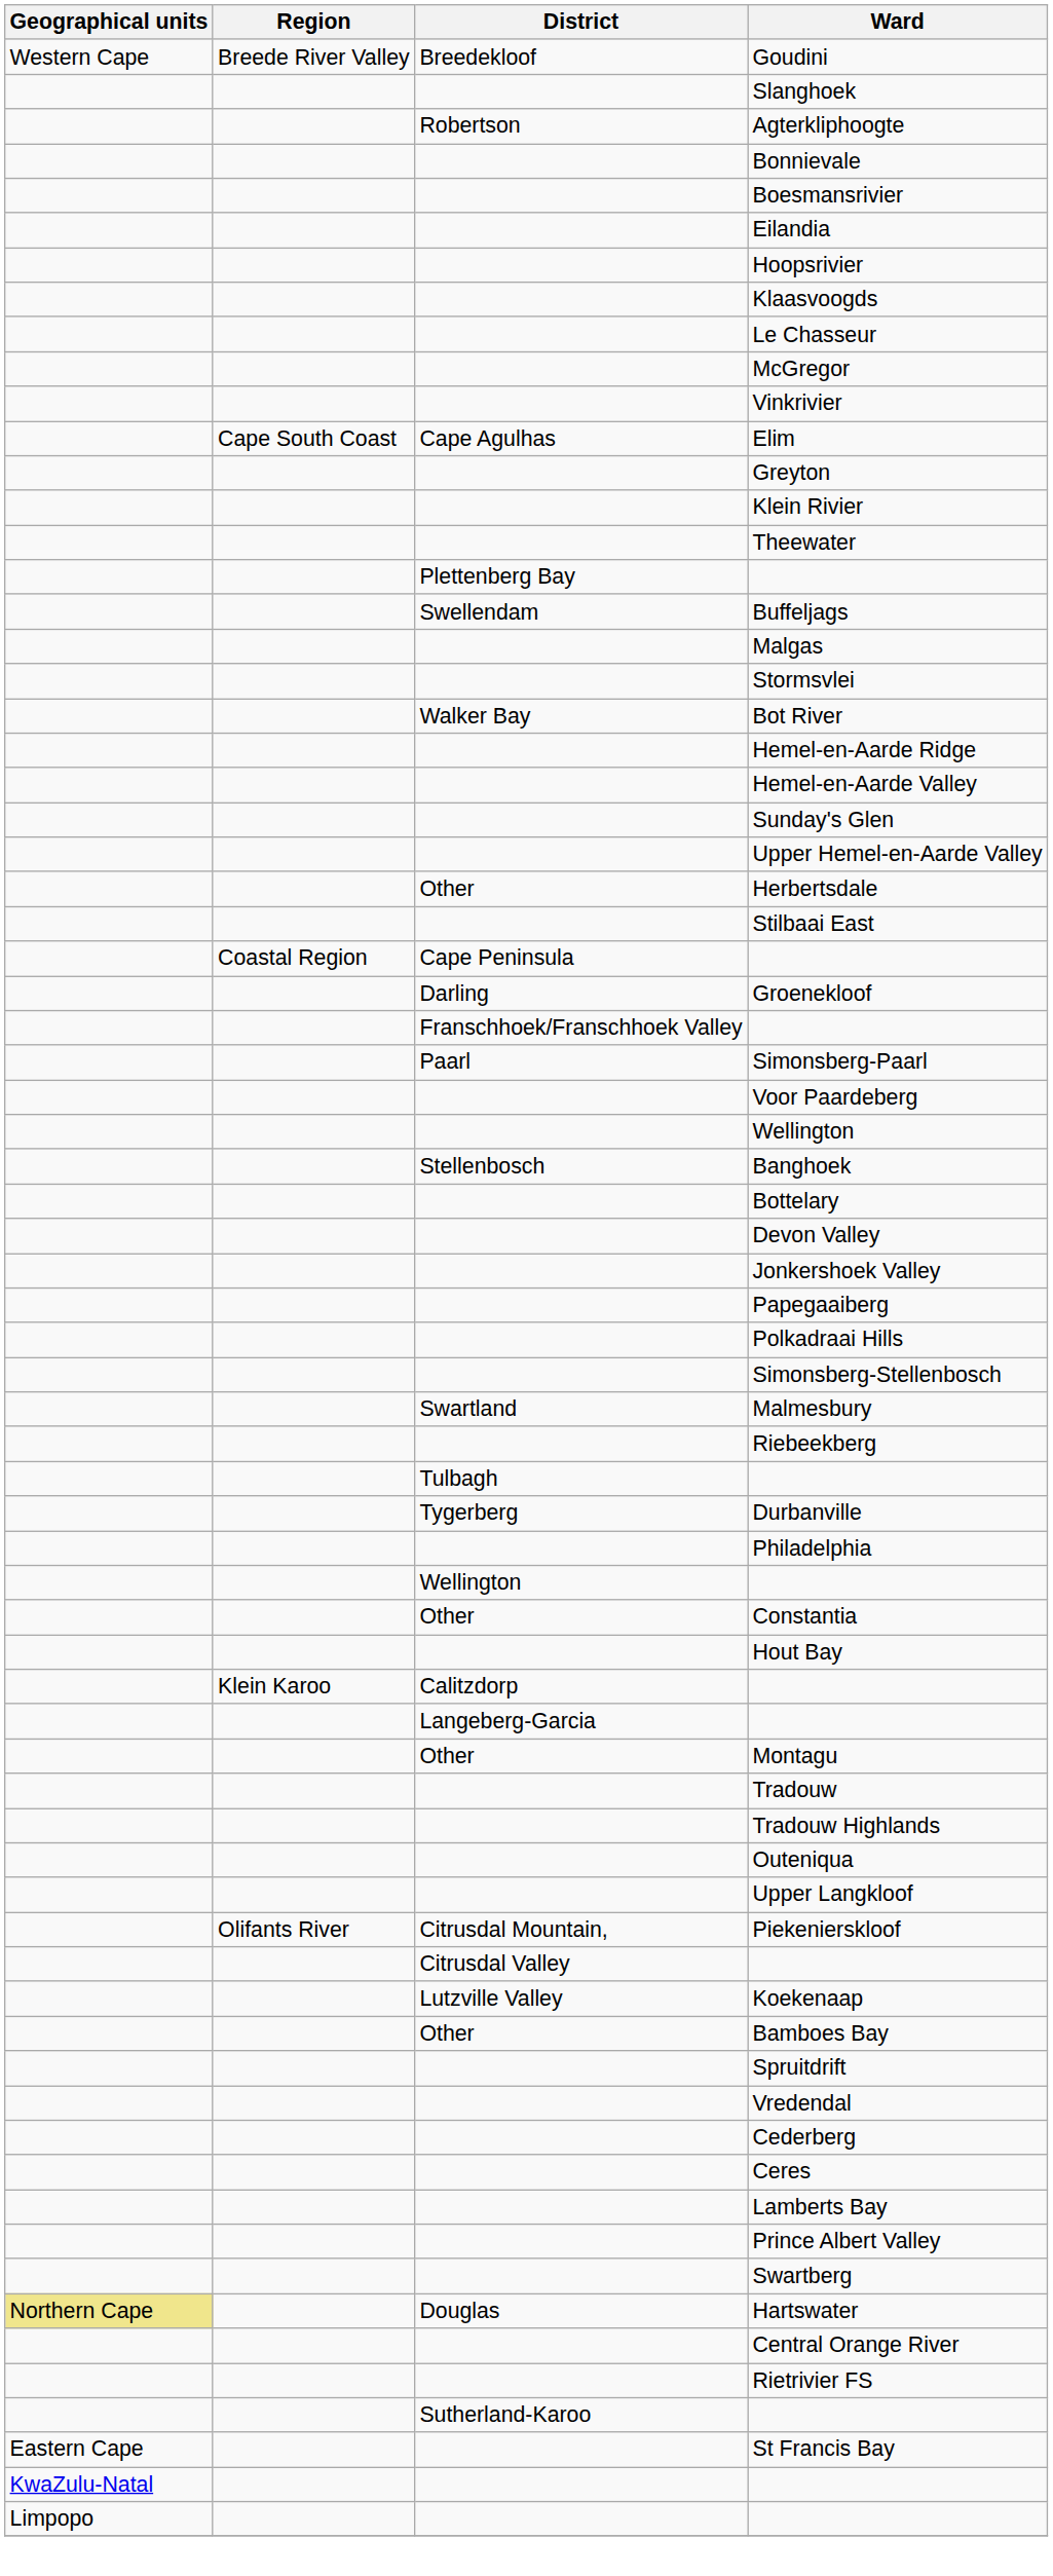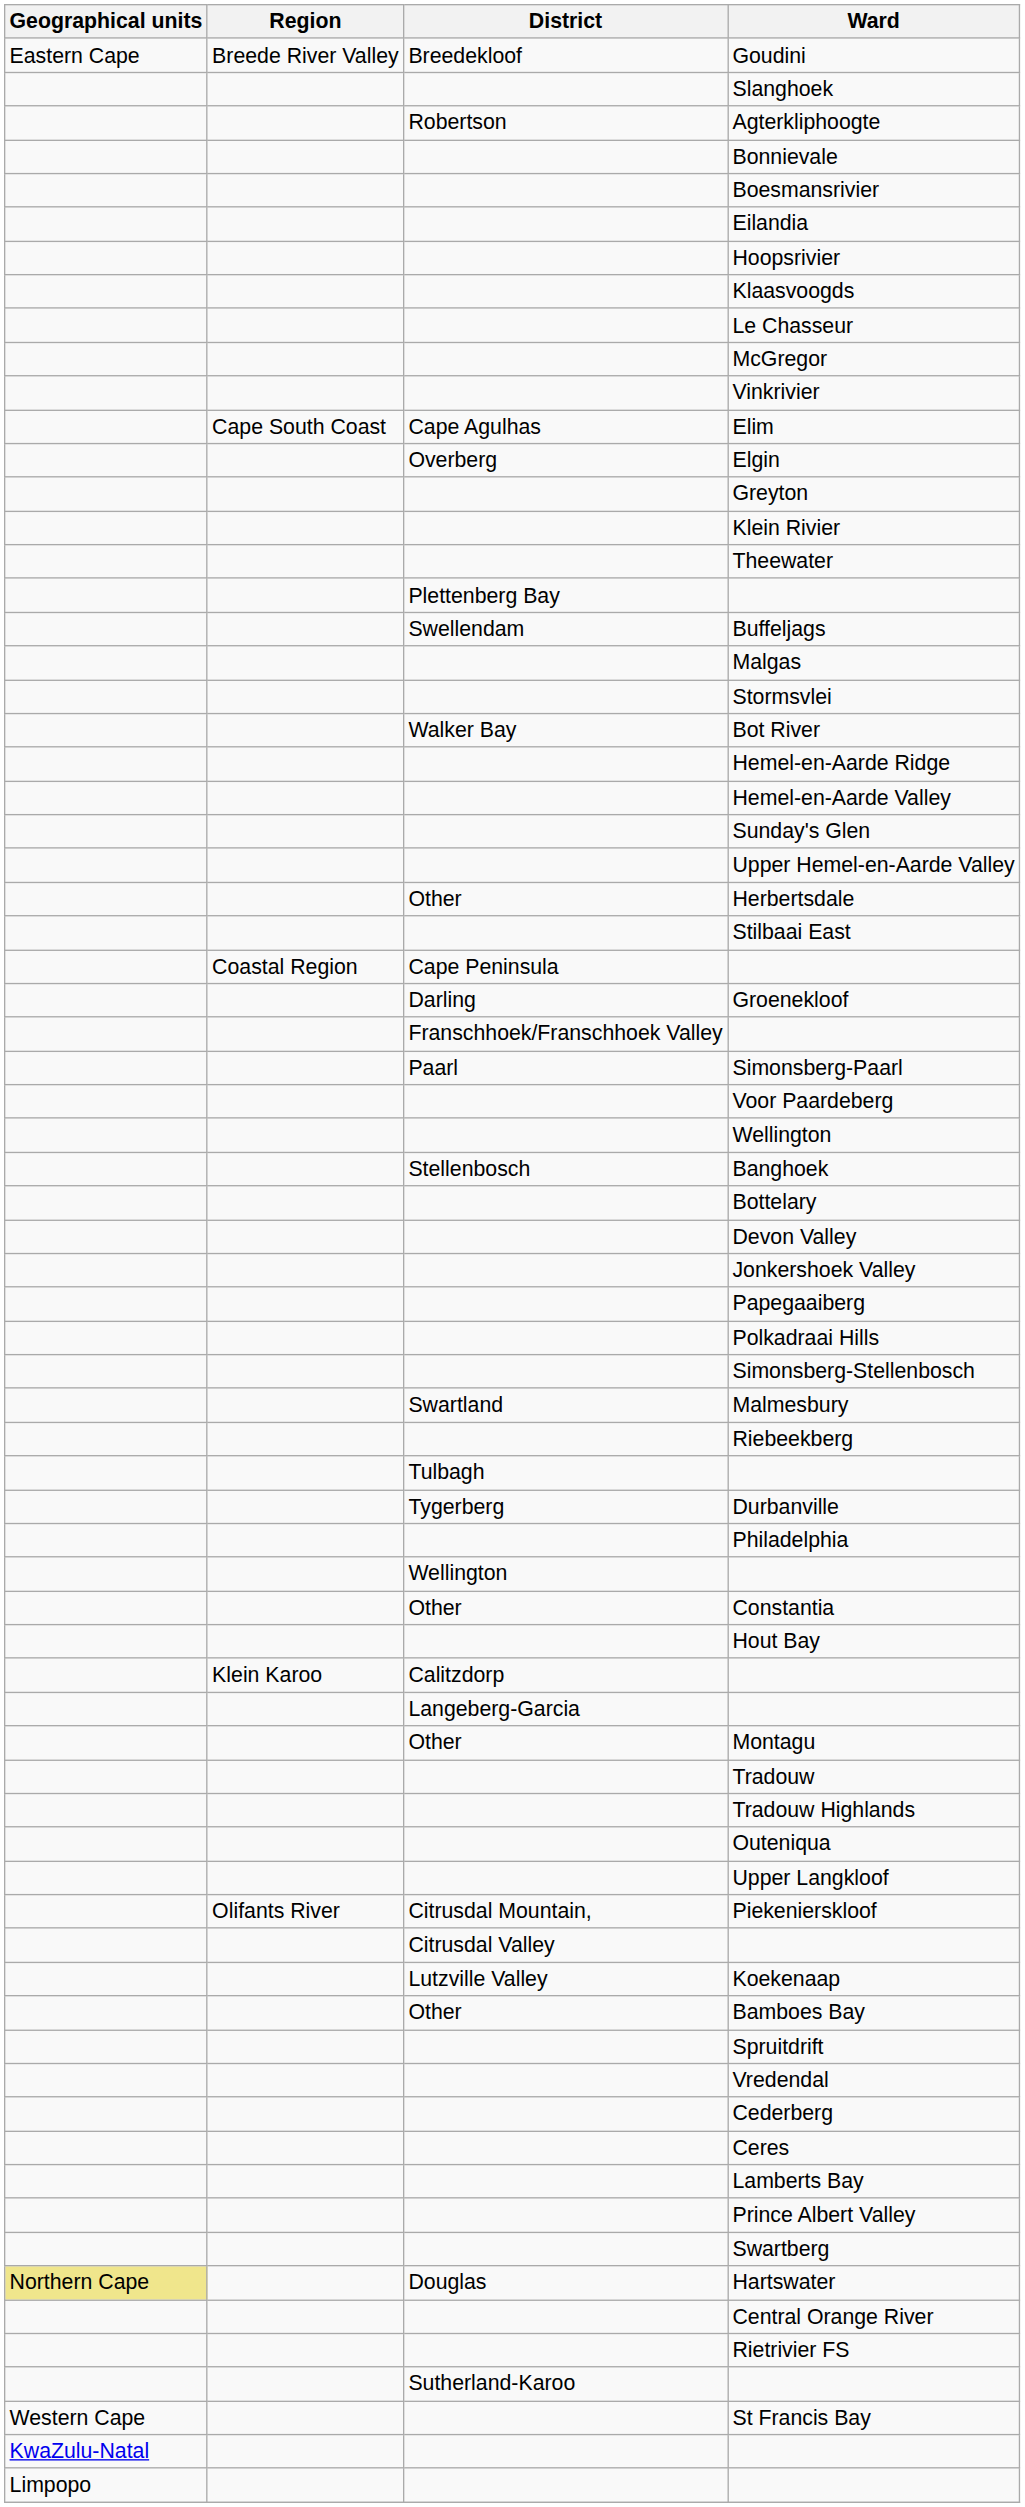 <table class="wikitable">
 <tr>
 <th>Geographical units</th>
 <th>Region</th>
 <th>District</th>
 <th>Ward</th>
 </tr>
 <tr>
-<td>Western Cape</td>
+<td>Eastern Cape</td>
 <td>Breede River Valley</td>
 <td>Breedekloof</td>
 <td>Goudini</td>
 </tr>
 <tr>
 <td></td>
 <td></td>
 <td></td>
 <td>Slanghoek</td>
 </tr>
 <tr>
 <td></td>
 <td></td>
 <td>Robertson</td>
 <td>Agterkliphoogte</td>
 </tr>
 <tr>
 <td></td>
 <td></td>
 <td></td>
 <td>Bonnievale</td>
 </tr>
 <tr>
 <td></td>
 <td></td>
 <td></td>
 <td>Boesmansrivier</td>
 </tr>
 <tr>
 <td></td>
 <td></td>
 <td></td>
 <td>Eilandia</td>
 </tr>
 <tr>
 <td></td>
 <td></td>
 <td></td>
 <td>Hoopsrivier</td>
 </tr>
 <tr>
 <td></td>
 <td></td>
 <td></td>
 <td>Klaasvoogds</td>
 </tr>
 <tr>
 <td></td>
 <td></td>
 <td></td>
 <td>Le Chasseur</td>
 </tr>
 <tr>
 <td></td>
 <td></td>
 <td></td>
 <td>McGregor</td>
 </tr>
 <tr>
 <td></td>
 <td></td>
 <td></td>
 <td>Vinkrivier</td>
 </tr>
 <tr>
 <td></td>
 <td>Cape South Coast</td>
 <td>Cape Agulhas</td>
 <td>Elim</td>
+</tr>
+<tr>
+<td></td>
+<td></td>
+<td>Overberg</td>
+<td>Elgin</td>
 </tr>
 <tr>
 <td></td>
 <td></td>
 <td></td>
 <td>Greyton</td>
 </tr>
 <tr>
 <td></td>
 <td></td>
 <td></td>
 <td>Klein Rivier</td>
 </tr>
 <tr>
 <td></td>
 <td></td>
 <td></td>
 <td>Theewater</td>
 </tr>
 <tr>
 <td></td>
 <td></td>
 <td>Plettenberg Bay</td>
 <td></td>
 </tr>
 <tr>
 <td></td>
 <td></td>
 <td>Swellendam</td>
 <td>Buffeljags</td>
 </tr>
 <tr>
 <td></td>
 <td></td>
 <td></td>
 <td>Malgas</td>
 </tr>
 <tr>
 <td></td>
 <td></td>
 <td></td>
 <td>Stormsvlei</td>
 </tr>
 <tr>
 <td></td>
 <td></td>
 <td>Walker Bay</td>
 <td>Bot River</td>
 </tr>
 <tr>
 <td></td>
 <td></td>
 <td></td>
 <td>Hemel-en-Aarde Ridge</td>
 </tr>
 <tr>
 <td></td>
 <td></td>
 <td></td>
 <td>Hemel-en-Aarde Valley</td>
 </tr>
 <tr>
 <td></td>
 <td></td>
 <td></td>
 <td>Sunday's Glen</td>
 </tr>
 <tr>
 <td></td>
 <td></td>
 <td></td>
 <td>Upper Hemel-en-Aarde Valley</td>
 </tr>
 <tr>
 <td></td>
 <td></td>
 <td>Other</td>
 <td>Herbertsdale</td>
 </tr>
 <tr>
 <td></td>
 <td></td>
 <td></td>
 <td>Stilbaai East</td>
 </tr>
 <tr>
 <td></td>
 <td>Coastal Region</td>
 <td>Cape Peninsula</td>
 <td></td>
 </tr>
 <tr>
 <td></td>
 <td></td>
 <td>Darling</td>
 <td>Groenekloof</td>
 </tr>
 <tr>
 <td></td>
 <td></td>
 <td>Franschhoek/Franschhoek Valley</td>
 <td></td>
 </tr>
 <tr>
 <td></td>
 <td></td>
 <td>Paarl</td>
 <td>Simonsberg-Paarl</td>
 </tr>
 <tr>
 <td></td>
 <td></td>
 <td></td>
 <td>Voor Paardeberg</td>
 </tr>
 <tr>
 <td></td>
 <td></td>
 <td></td>
 <td>Wellington</td>
 </tr>
 <tr>
 <td></td>
 <td></td>
 <td>Stellenbosch</td>
 <td>Banghoek</td>
 </tr>
 <tr>
 <td></td>
 <td></td>
 <td></td>
 <td>Bottelary</td>
 </tr>
 <tr>
 <td></td>
 <td></td>
 <td></td>
 <td>Devon Valley</td>
 </tr>
 <tr>
 <td></td>
 <td></td>
 <td></td>
 <td>Jonkershoek Valley</td>
 </tr>
 <tr>
 <td></td>
 <td></td>
 <td></td>
 <td>Papegaaiberg</td>
 </tr>
 <tr>
 <td></td>
 <td></td>
 <td></td>
 <td>Polkadraai Hills</td>
 </tr>
 <tr>
 <td></td>
 <td></td>
 <td></td>
 <td>Simonsberg-Stellenbosch</td>
 </tr>
 <tr>
 <td></td>
 <td></td>
 <td>Swartland</td>
 <td>Malmesbury</td>
 </tr>
 <tr>
 <td></td>
 <td></td>
 <td></td>
 <td>Riebeekberg</td>
 </tr>
 <tr>
 <td></td>
 <td></td>
 <td>Tulbagh</td>
 <td></td>
 </tr>
 <tr>
 <td></td>
 <td></td>
 <td>Tygerberg</td>
 <td>Durbanville</td>
 </tr>
 <tr>
 <td></td>
 <td></td>
 <td></td>
 <td>Philadelphia</td>
 </tr>
 <tr>
 <td></td>
 <td></td>
 <td>Wellington</td>
 <td></td>
 </tr>
 <tr>
 <td></td>
 <td></td>
 <td>Other</td>
 <td>Constantia</td>
 </tr>
 <tr>
 <td></td>
 <td></td>
 <td></td>
 <td>Hout Bay</td>
 </tr>
 <tr>
 <td></td>
 <td>Klein Karoo</td>
 <td>Calitzdorp</td>
 <td></td>
 </tr>
 <tr>
 <td></td>
 <td></td>
 <td>Langeberg-Garcia</td>
 <td></td>
 </tr>
 <tr>
 <td></td>
 <td></td>
 <td>Other</td>
 <td>Montagu</td>
 </tr>
 <tr>
 <td></td>
 <td></td>
 <td></td>
 <td>Tradouw</td>
 </tr>
 <tr>
 <td></td>
 <td></td>
 <td></td>
 <td>Tradouw Highlands</td>
 </tr>
 <tr>
 <td></td>
 <td></td>
 <td></td>
 <td>Outeniqua</td>
 </tr>
 <tr>
 <td></td>
 <td></td>
 <td></td>
 <td>Upper Langkloof</td>
 </tr>
 <tr>
 <td></td>
 <td>Olifants River</td>
 <td>Citrusdal Mountain,</td>
 <td>Piekenierskloof</td>
 </tr>
 <tr>
 <td></td>
 <td></td>
 <td>Citrusdal Valley</td>
 <td></td>
 </tr>
 <tr>
 <td></td>
 <td></td>
 <td>Lutzville Valley</td>
 <td>Koekenaap</td>
 </tr>
 <tr>
 <td></td>
 <td></td>
 <td>Other</td>
 <td>Bamboes Bay</td>
 </tr>
 <tr>
 <td></td>
 <td></td>
 <td></td>
 <td>Spruitdrift</td>
 </tr>
 <tr>
 <td></td>
 <td></td>
 <td></td>
 <td>Vredendal</td>
 </tr>
 <tr>
 <td></td>
 <td></td>
 <td></td>
 <td>Cederberg</td>
 </tr>
 <tr>
 <td></td>
 <td></td>
 <td></td>
 <td>Ceres</td>
 </tr>
 <tr>
 <td></td>
 <td></td>
 <td></td>
 <td>Lamberts Bay</td>
 </tr>
 <tr>
 <td></td>
 <td></td>
 <td></td>
 <td>Prince Albert Valley</td>
 </tr>
 <tr>
 <td></td>
 <td></td>
 <td></td>
 <td>Swartberg</td>
 </tr>
 <tr>
 <td style="background: khaki;">Northern Cape</td>
 <td></td>
 <td>Douglas</td>
 <td>Hartswater</td>
 </tr>
 <tr>
 <td></td>
 <td></td>
 <td></td>
 <td>Central Orange River</td>
 </tr>
 <tr>
 <td></td>
 <td></td>
 <td></td>
 <td>Rietrivier FS</td>
 </tr>
 <tr>
 <td></td>
 <td></td>
 <td>Sutherland-Karoo</td>
 <td></td>
 </tr>
 <tr>
-<td>Eastern Cape</td>
+<td>Western Cape</td>
 <td></td>
 <td></td>
 <td>St Francis Bay</td>
 </tr>
 <tr>
 <td><a href='#'>KwaZulu-Natal</a></td>
 <td></td>
 <td></td>
 <td></td>
 </tr>
 <tr>
 <td>Limpopo</td>
 <td></td>
 <td></td>
 <td></td>
 </tr>
 <tr>
 </tr>
 </table>
